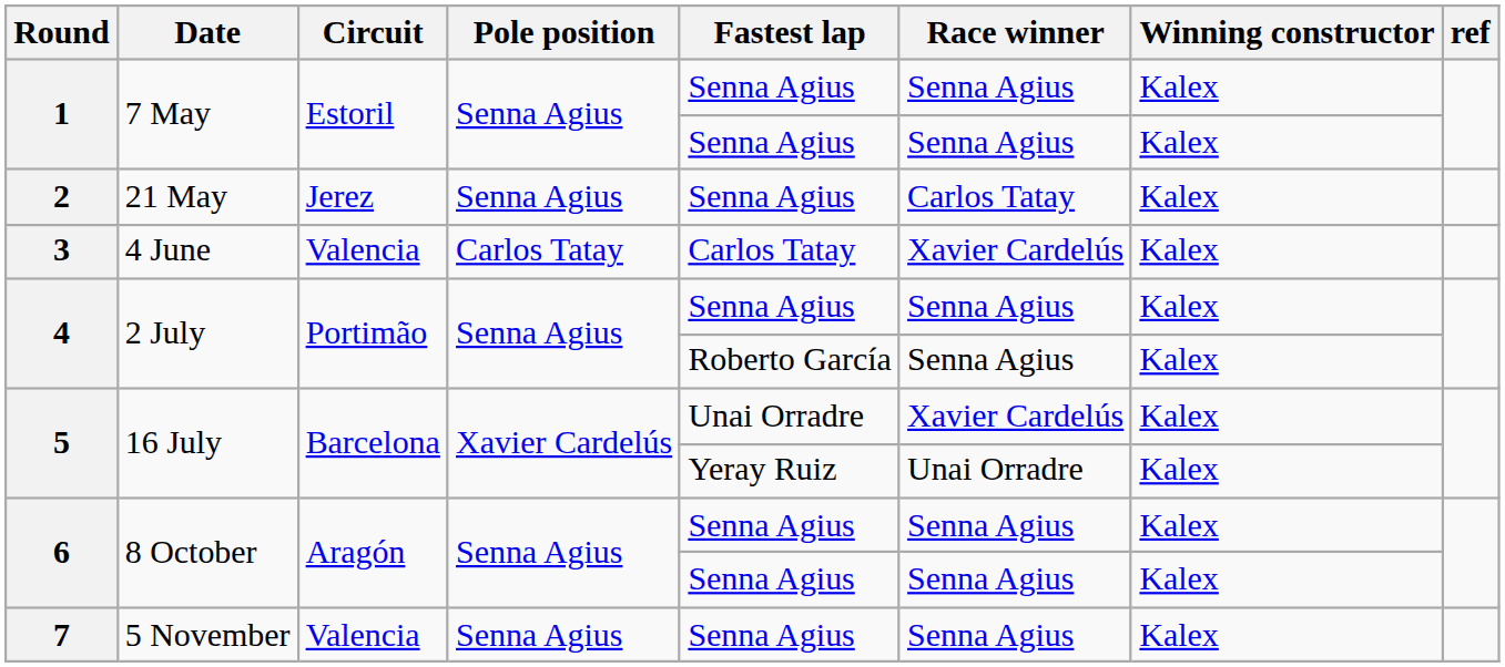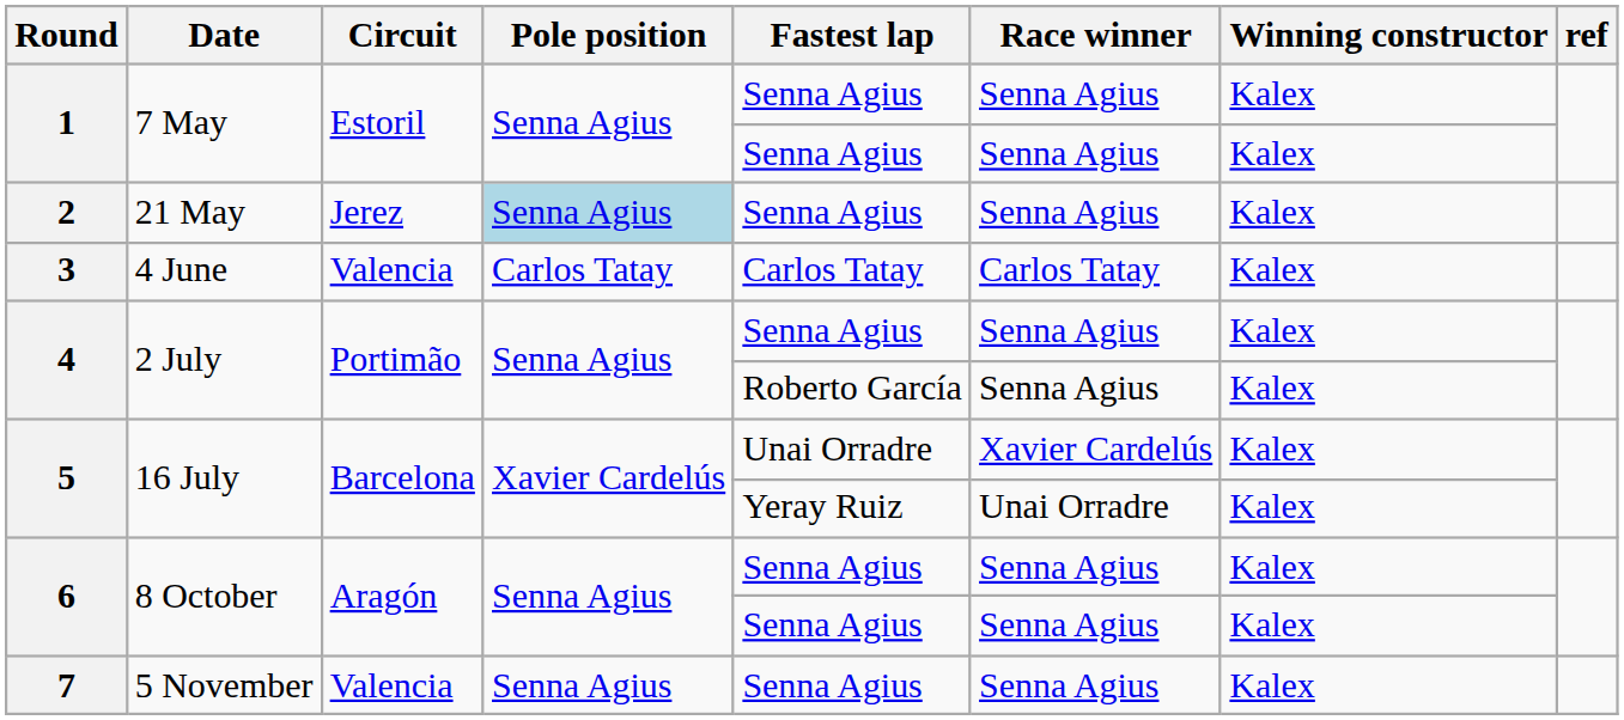 <table class="wikitable" style="font-size:85%;">
 <tr>
 <th>Round</th>
 <th>Date</th>
 <th>Circuit</th>
 <th>Pole position</th>
 <th>Fastest lap</th>
 <th>Race winner</th>
 <th>Winning constructor</th>
 <th>ref</th>
 </tr>
 <tr>
 <th rowspan=2>1</th>
 <td rowspan=2>7 May</td>
 <td rowspan=2> <a href='#'>Estoril</a></td>
 <td rowspan=2> <a href='#'>Senna Agius</a></td>
 <td> <a href='#'>Senna Agius</a></td>
 <td> <a href='#'>Senna Agius</a></td>
 <td> <a href='#'>Kalex</a></td>
 <td rowspan=2></td>
 </tr>
 <tr>
 <td> <a href='#'>Senna Agius</a></td>
 <td> <a href='#'>Senna Agius</a></td>
 <td> <a href='#'>Kalex</a></td>
 </tr>
 <tr>
 <th>2</th>
 <td>21 May</td>
 <td> <a href='#'>Jerez</a></td>
+<td style="background: lightblue;"> <a href='#'>Senna Agius</a></td>
 <td> <a href='#'>Senna Agius</a></td>
 <td> <a href='#'>Senna Agius</a></td>
-<td> <a href='#'>Carlos Tatay</a></td>
 <td> <a href='#'>Kalex</a></td>
 <td></td>
 </tr>
 <tr>
 <th>3</th>
 <td>4 June</td>
 <td> <a href='#'>Valencia</a></td>
 <td> <a href='#'>Carlos Tatay</a></td>
 <td> <a href='#'>Carlos Tatay</a></td>
-<td> <a href='#'>Xavier Cardelús</a></td>
+<td> <a href='#'>Carlos Tatay</a></td>
 <td> <a href='#'>Kalex</a></td>
 <td></td>
 </tr>
 <tr>
 <th rowspan=2>4</th>
 <td rowspan=2>2 July</td>
 <td rowspan=2> <a href='#'>Portimão</a></td>
 <td rowspan=2> <a href='#'>Senna Agius</a></td>
 <td> <a href='#'>Senna Agius</a></td>
 <td> <a href='#'>Senna Agius</a></td>
 <td> <a href='#'>Kalex</a></td>
 <td rowspan=2></td>
 </tr>
 <tr>
 <td> Roberto García</td>
 <td> Senna Agius</td>
 <td> <a href='#'>Kalex</a></td>
 </tr>
 <tr>
 <th rowspan=2>5</th>
 <td rowspan=2>16 July</td>
 <td rowspan=2> <a href='#'>Barcelona</a></td>
 <td rowspan=2> <a href='#'>Xavier Cardelús</a></td>
 <td> Unai Orradre</td>
 <td> <a href='#'>Xavier Cardelús</a></td>
 <td> <a href='#'>Kalex</a></td>
 <td rowspan=2></td>
 </tr>
 <tr>
 <td> Yeray Ruiz</td>
 <td> Unai Orradre</td>
 <td> <a href='#'>Kalex</a></td>
 </tr>
 <tr>
 <th rowspan=2>6</th>
 <td rowspan=2>8 October</td>
 <td rowspan=2> <a href='#'>Aragón</a></td>
 <td rowspan=2> <a href='#'>Senna Agius</a></td>
 <td> <a href='#'>Senna Agius</a></td>
 <td> <a href='#'>Senna Agius</a></td>
 <td> <a href='#'>Kalex</a></td>
 <td rowspan=2></td>
 </tr>
 <tr>
 <td> <a href='#'>Senna Agius</a></td>
 <td> <a href='#'>Senna Agius</a></td>
 <td> <a href='#'>Kalex</a></td>
 </tr>
 <tr>
 <th>7</th>
 <td>5 November</td>
 <td> <a href='#'>Valencia</a></td>
 <td> <a href='#'>Senna Agius</a></td>
 <td> <a href='#'>Senna Agius</a></td>
 <td> <a href='#'>Senna Agius</a></td>
 <td> <a href='#'>Kalex</a></td>
 <td></td>
 </tr>
 </table>
